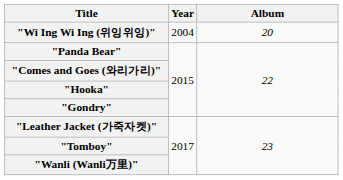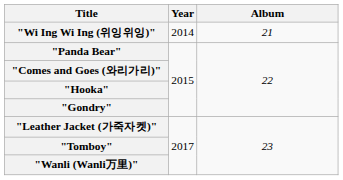 <table class="wikitable plainrowheaders" style="text-align:center;">
 <tr>
 <th scope="col" style="width: 14em;">Title</th>
 <th scope="col" style="width: 2em;">Year</th>
 <th scope="col" style="width: 12em;">Album</th>
 </tr>
 <tr>
 <th scope="row">"Wi Ing Wi Ing (위잉위잉)"</th>
-<td>2004</td>
-<td><em>20</em></td>
+<td>2014</td>
+<td><em>21</em></td>
 </tr>
 <tr>
 <th scope="row">"Panda Bear"</th>
 <td rowspan="4">2015</td>
 <td rowspan="4"><em>22</em></td>
 </tr>
 <tr>
 <th scope="row">"Comes and Goes (와리가리)"</th>
 </tr>
 <tr>
 <th scope="row">"Hooka"</th>
 </tr>
 <tr>
 <th scope="row">"Gondry"</th>
 </tr>
 <tr>
 <th scope="row">"Leather Jacket (가죽자켓)"</th>
 <td rowspan="3">2017</td>
 <td rowspan="3"><em>23</em></td>
 </tr>
 <tr>
 <th scope="row">"Tomboy"</th>
 </tr>
 <tr>
 <th scope="row">"Wanli (Wanli万里)"</th>
 </tr>
 </table>
